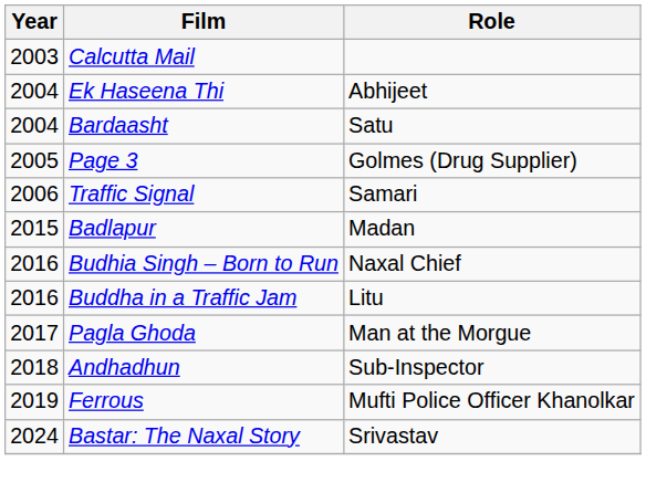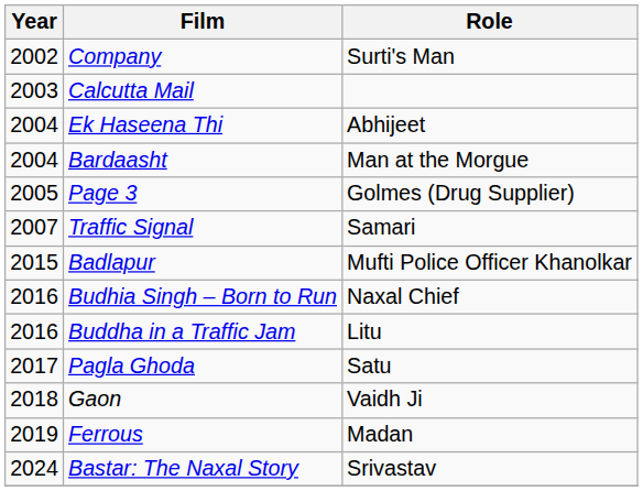 <table class="wikitable sortable">
 <tr>
 <th>Year</th>
 <th>Film</th>
 <th>Role</th>
+</tr>
+<tr>
+<td>2002</td>
+<td><em><a href='#'>Company</a></em></td>
+<td>Surti's Man</td>
 </tr>
 <tr>
 <td>2003</td>
 <td><em><a href='#'>Calcutta Mail</a></em></td>
 <td></td>
 </tr>
 <tr>
 <td>2004</td>
 <td><em><a href='#'>Ek Haseena Thi</a></em></td>
 <td>Abhijeet</td>
 </tr>
 <tr>
 <td>2004</td>
 <td><em><a href='#'>Bardaasht</a></em></td>
-<td>Satu</td>
+<td>Man at the Morgue</td>
 </tr>
 <tr>
 <td>2005</td>
 <td><em><a href='#'>Page 3</a></em></td>
 <td>Golmes (Drug Supplier)</td>
 </tr>
 <tr>
-<td>2006</td>
+<td>2007</td>
 <td><em><a href='#'>Traffic Signal</a></em></td>
 <td>Samari</td>
 </tr>
 <tr>
 <td>2015</td>
 <td><em><a href='#'>Badlapur</a></em></td>
-<td>Madan</td>
+<td>Mufti Police Officer Khanolkar</td>
 </tr>
 <tr>
 <td>2016</td>
 <td><em><a href='#'>Budhia Singh – Born to Run</a></em></td>
 <td>Naxal Chief</td>
 </tr>
 <tr>
 <td>2016</td>
 <td><em><a href='#'>Buddha in a Traffic Jam</a></em></td>
 <td>Litu</td>
 </tr>
 <tr>
 <td>2017</td>
 <td><em><a href='#'>Pagla Ghoda</a></em></td>
-<td>Man at the Morgue</td>
+<td>Satu</td>
 </tr>
 <tr>
 <td>2018</td>
-<td><em><a href='#'>Andhadhun</a></em></td>
-<td>Sub-Inspector</td>
+<td><em>Gaon</em></td>
+<td>Vaidh Ji</td>
 </tr>
 <tr>
 <td>2019</td>
 <td><em><a href='#'>Ferrous</a></em></td>
-<td>Mufti Police Officer Khanolkar</td>
+<td>Madan</td>
 </tr>
 <tr>
 <td>2024</td>
 <td><em><a href='#'>Bastar: The Naxal Story</a></em></td>
 <td>Srivastav</td>
 </tr>
 <tr>
 </tr>
 </table>
